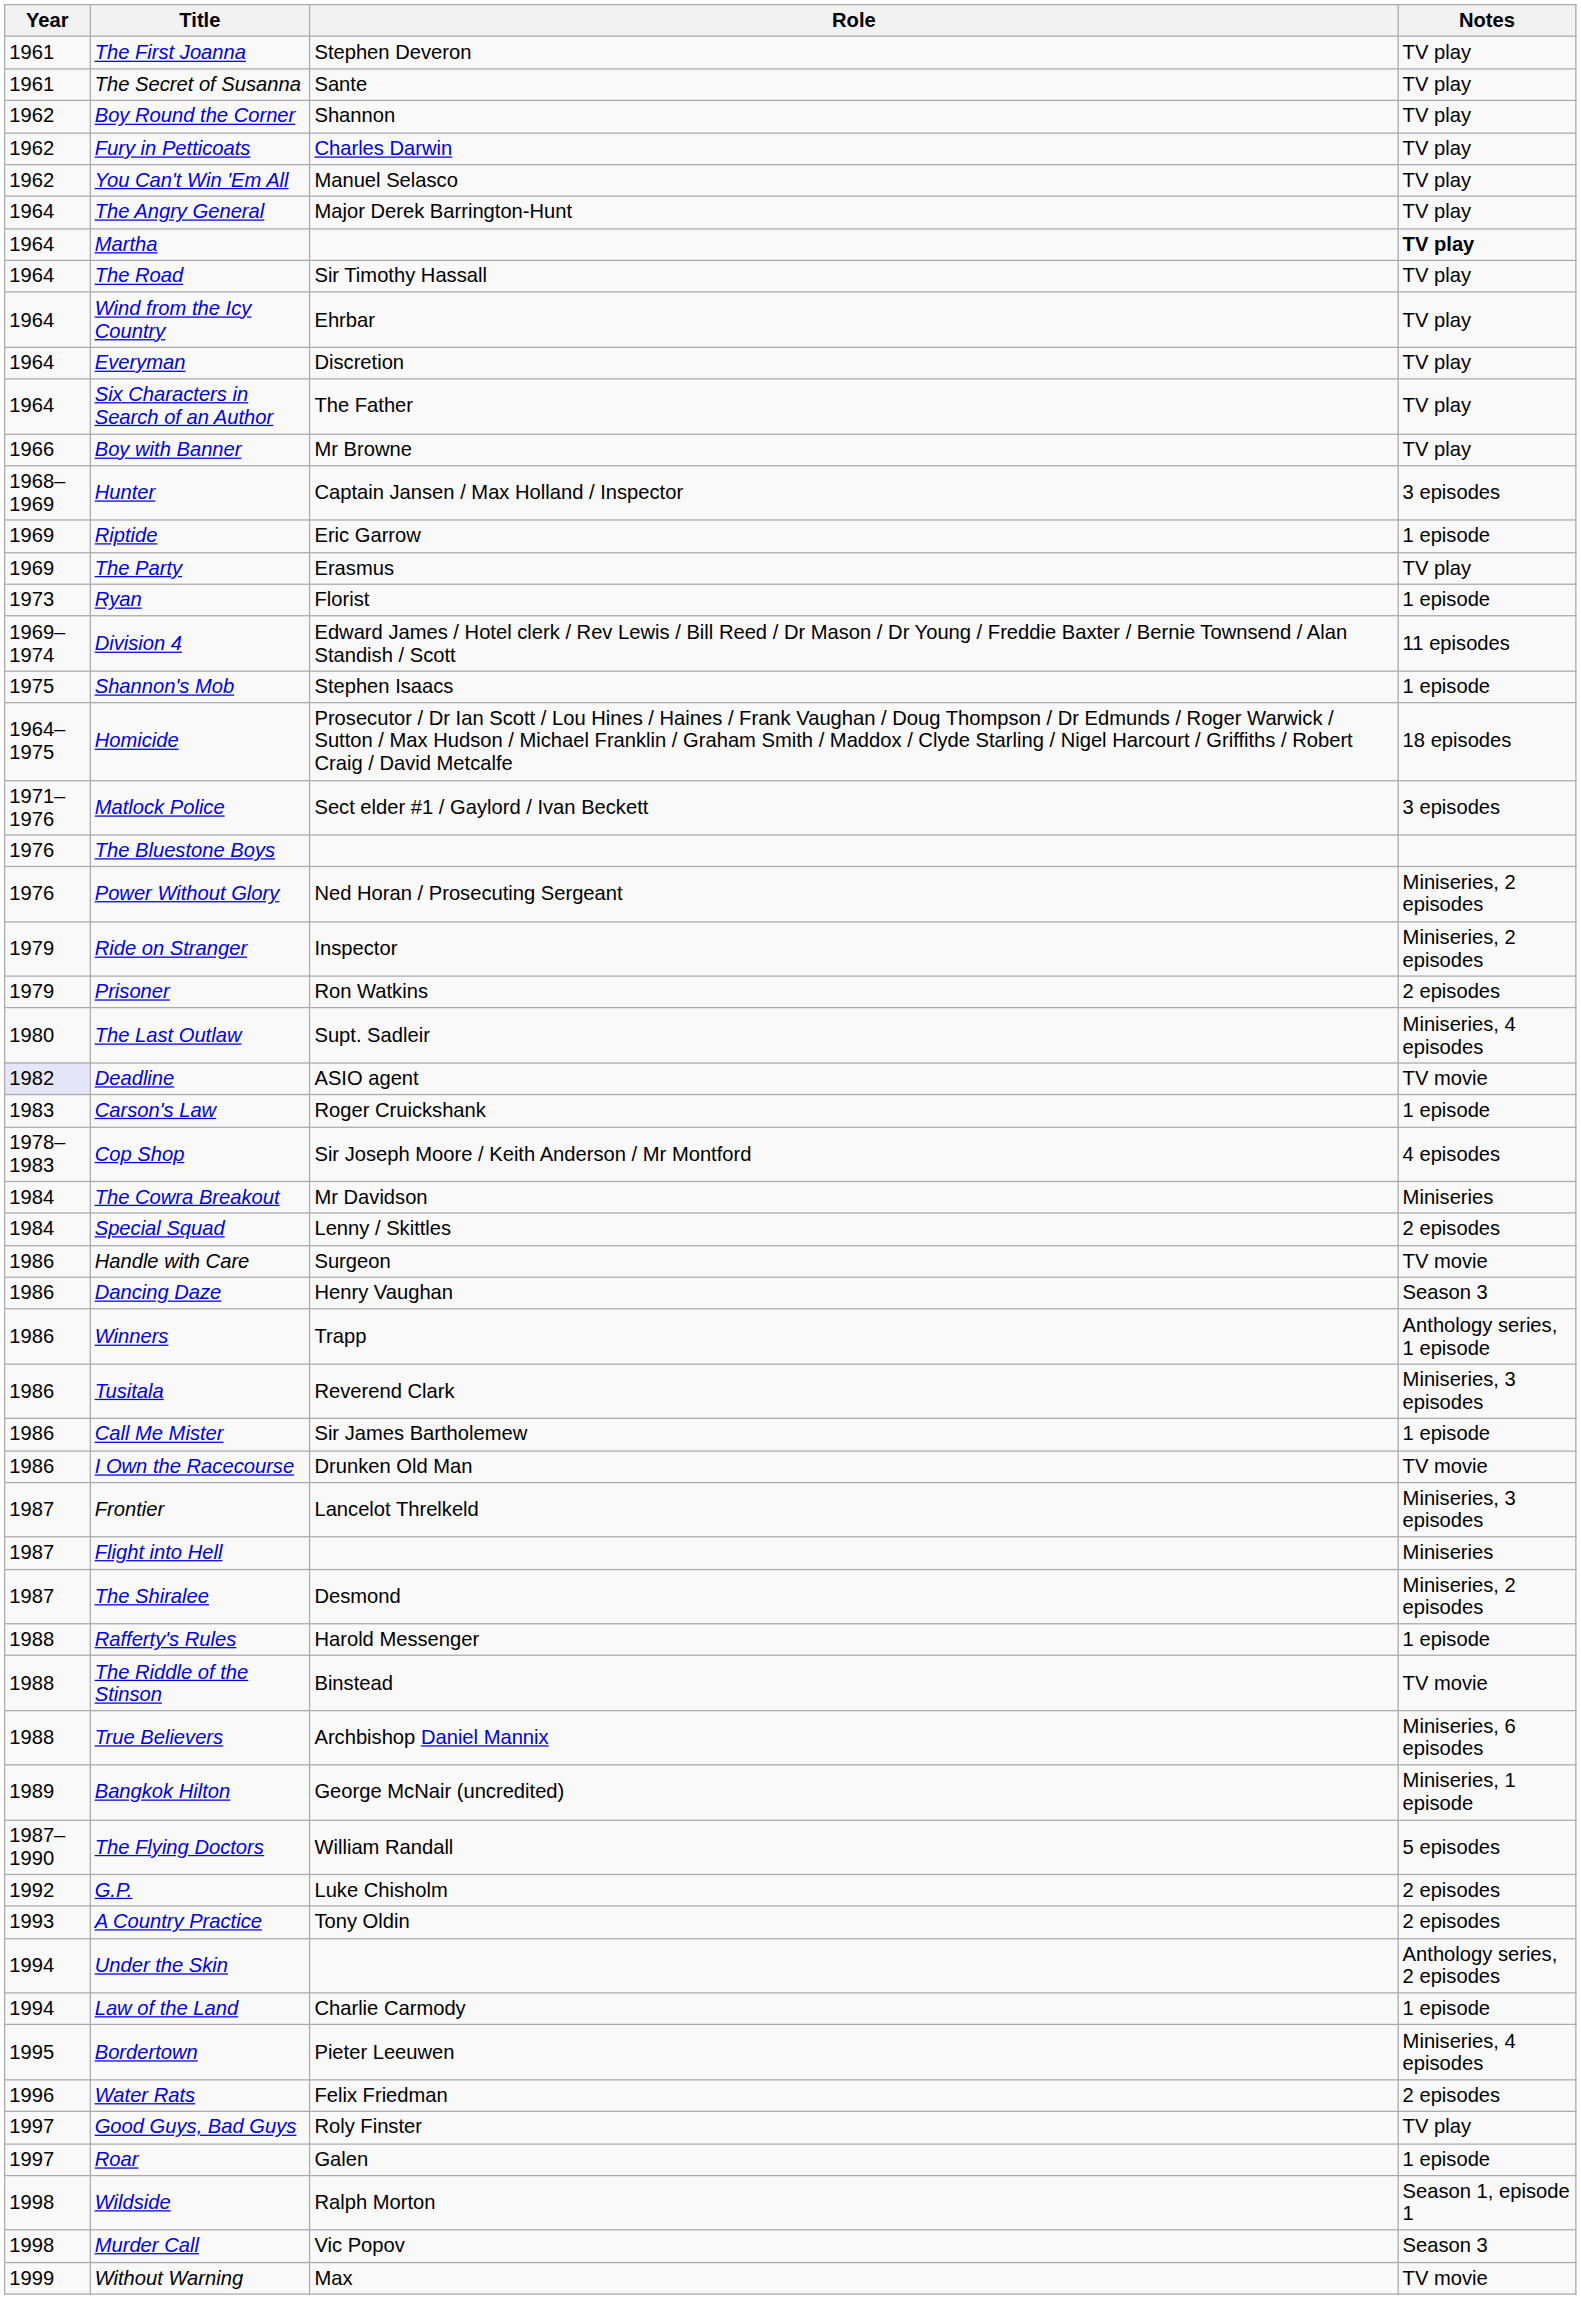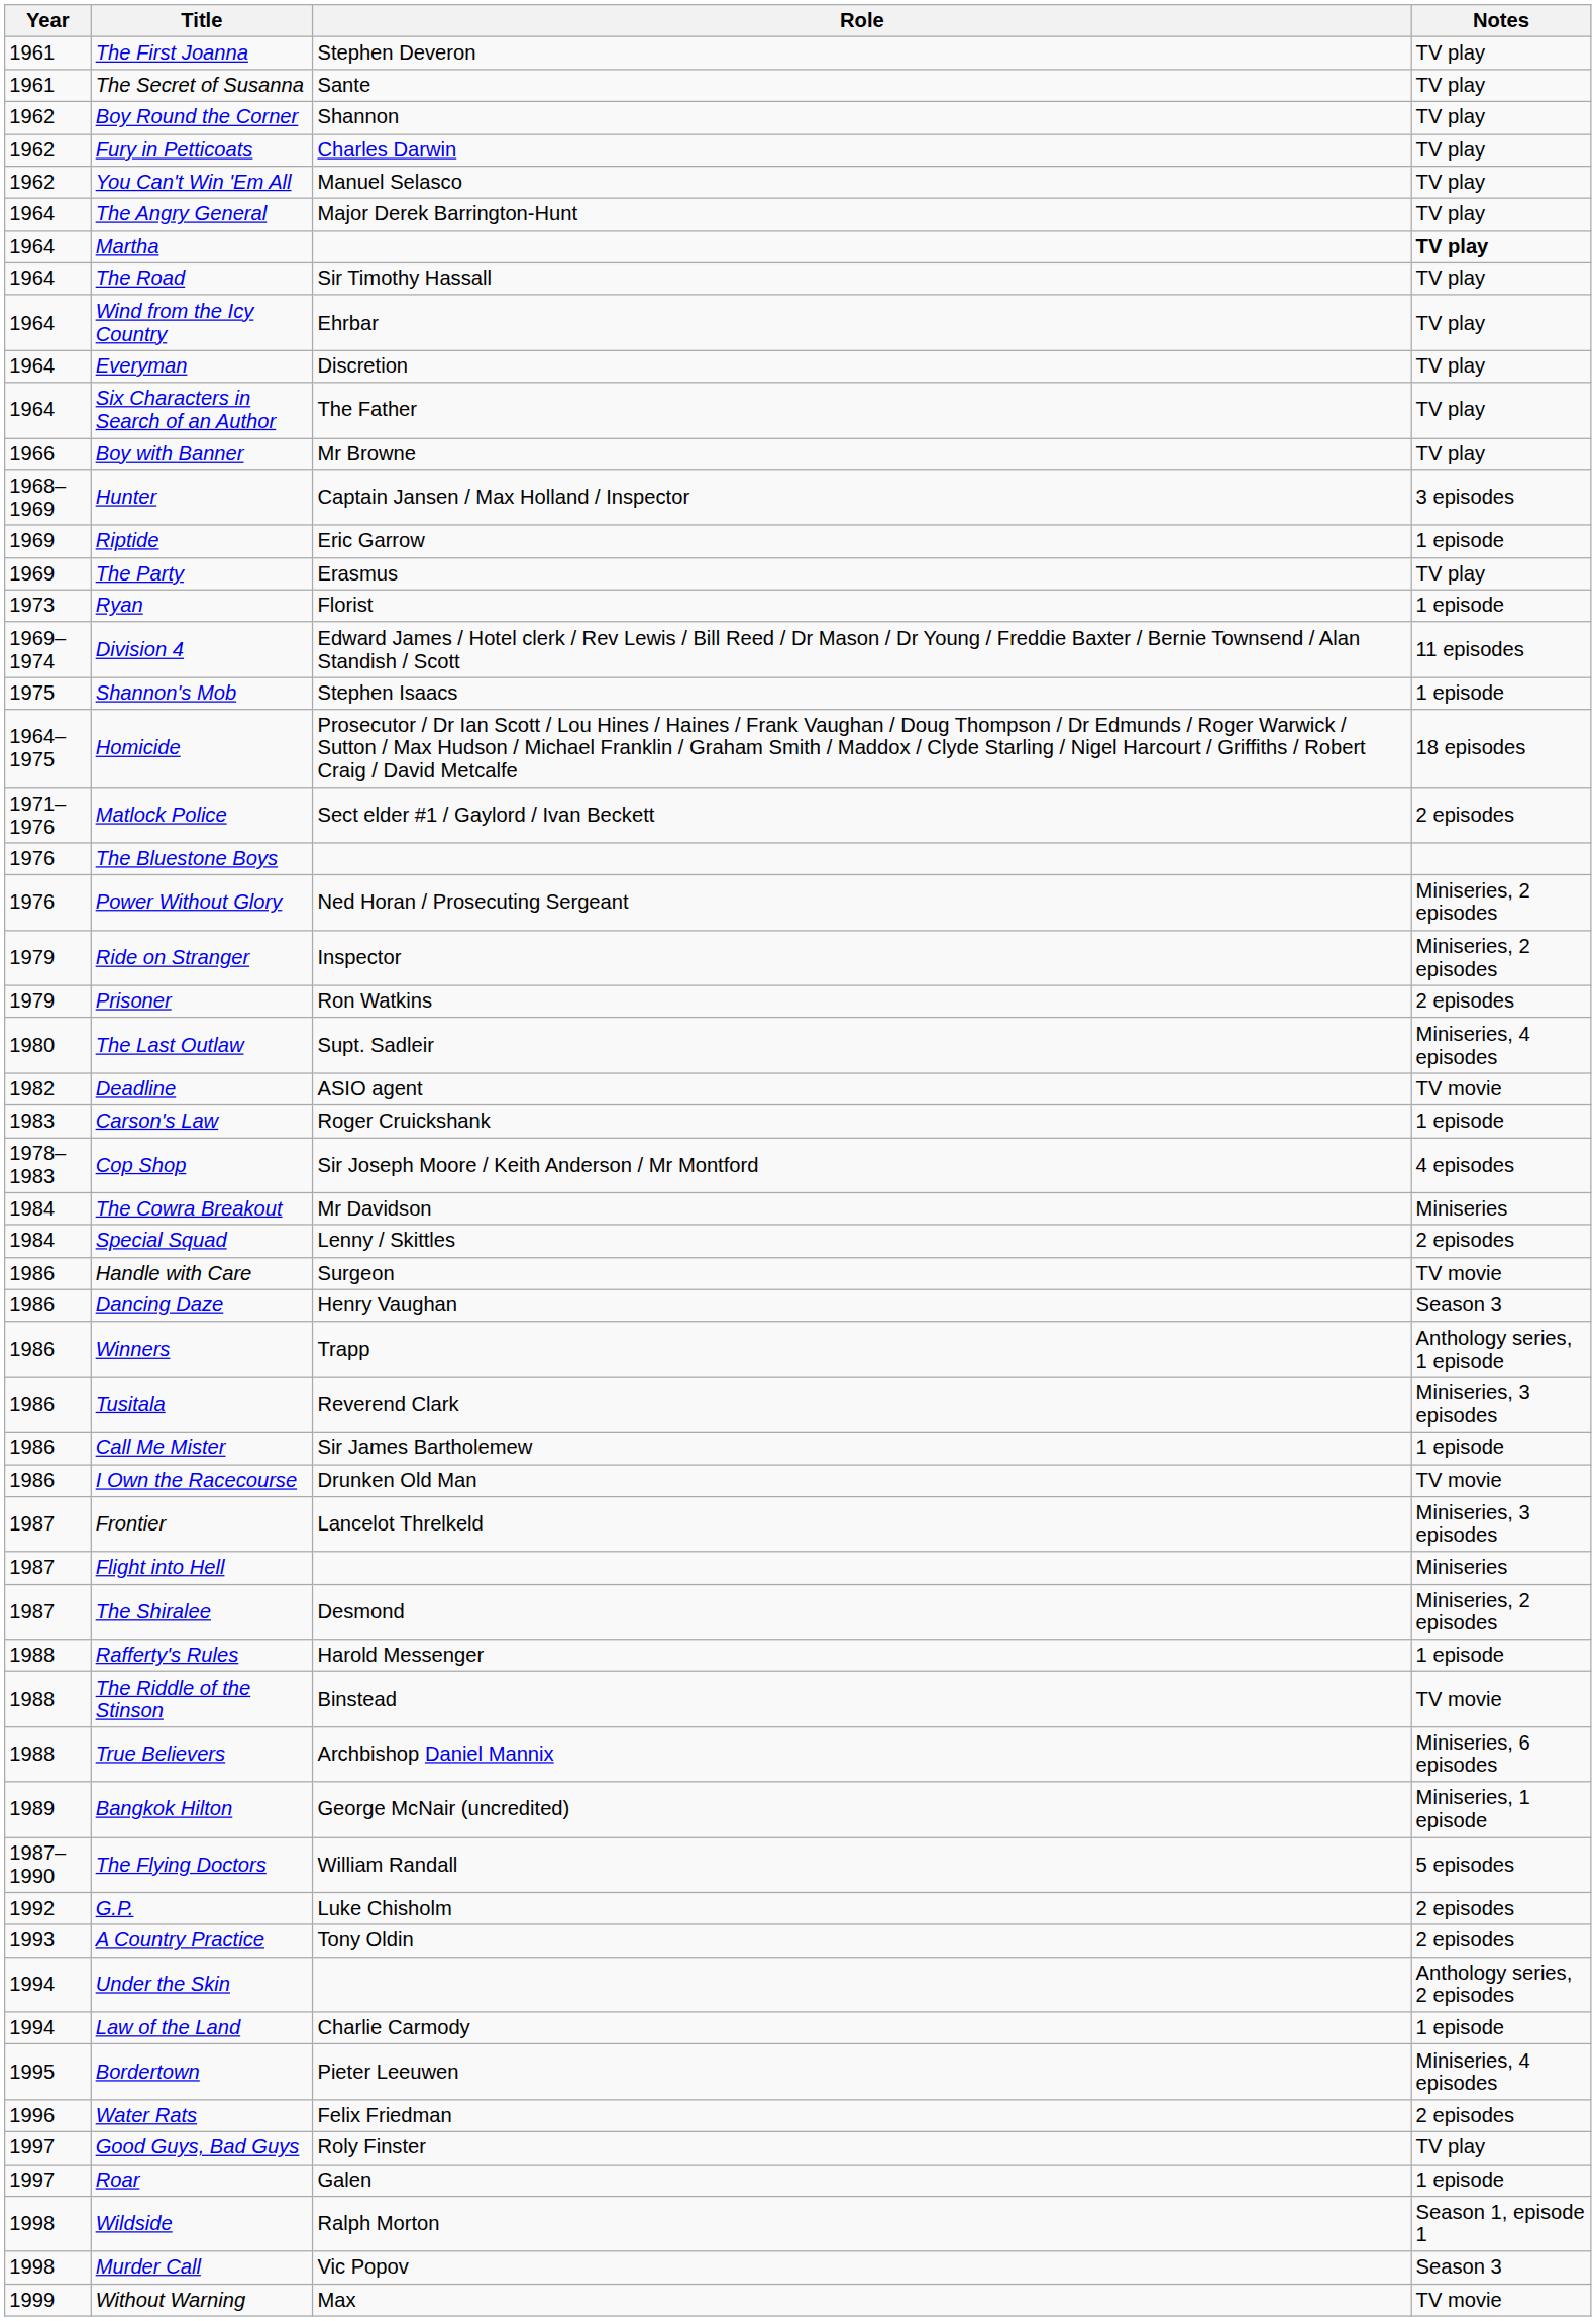 <table class=wikitable>
 <tr>
 <th>Year</th>
 <th>Title</th>
 <th>Role</th>
 <th>Notes</th>
 </tr>
 <tr>
 <td>1961</td>
 <td><em><a href='#'>The First Joanna</a></em></td>
 <td>Stephen Deveron</td>
 <td>TV play</td>
 </tr>
 <tr>
 <td>1961</td>
 <td><em>The Secret of Susanna</em></td>
 <td>Sante</td>
 <td>TV play</td>
 </tr>
 <tr>
 <td>1962</td>
 <td><em><a href='#'>Boy Round the Corner</a></em></td>
 <td>Shannon</td>
 <td>TV play</td>
 </tr>
 <tr>
 <td>1962</td>
 <td><em><a href='#'>Fury in Petticoats</a></em></td>
 <td><a href='#'>Charles Darwin</a></td>
 <td>TV play</td>
 </tr>
 <tr>
 <td>1962</td>
 <td><em><a href='#'>You Can't Win 'Em All</a></em></td>
 <td>Manuel Selasco</td>
 <td>TV play</td>
 </tr>
 <tr>
 <td>1964</td>
 <td><em><a href='#'>The Angry General</a></em></td>
 <td>Major Derek Barrington-Hunt</td>
 <td>TV play</td>
 </tr>
 <tr>
 <td>1964</td>
 <td><em><a href='#'>Martha</a></em></td>
 <td></td>
 <td><strong>TV play</strong></td>
 </tr>
 <tr>
 <td>1964</td>
 <td><em><a href='#'>The Road</a></em></td>
 <td>Sir Timothy Hassall</td>
 <td>TV play</td>
 </tr>
 <tr>
 <td>1964</td>
 <td><em><a href='#'>Wind from the Icy Country</a></em></td>
 <td>Ehrbar</td>
 <td>TV play</td>
 </tr>
 <tr>
 <td>1964</td>
 <td><em><a href='#'>Everyman</a></em></td>
 <td>Discretion</td>
 <td>TV play</td>
 </tr>
 <tr>
 <td>1964</td>
 <td><em><a href='#'>Six Characters in Search of an Author</a></em></td>
 <td>The Father</td>
 <td>TV play</td>
 </tr>
 <tr>
 <td>1966</td>
 <td><em><a href='#'>Boy with Banner</a></em></td>
 <td>Mr Browne</td>
 <td>TV play</td>
 </tr>
 <tr>
 <td>1968–1969</td>
 <td><em><a href='#'>Hunter</a></em></td>
 <td>Captain Jansen / Max Holland / Inspector</td>
 <td>3 episodes</td>
 </tr>
 <tr>
 <td>1969</td>
 <td><em><a href='#'>Riptide</a></em></td>
 <td>Eric Garrow</td>
 <td>1 episode</td>
 </tr>
 <tr>
 <td>1969</td>
 <td><em><a href='#'>The Party</a></em></td>
 <td>Erasmus</td>
 <td>TV play</td>
 </tr>
 <tr>
 <td>1973</td>
 <td><em><a href='#'>Ryan</a></em></td>
 <td>Florist</td>
 <td>1 episode</td>
 </tr>
 <tr>
 <td>1969–1974</td>
 <td><em><a href='#'>Division 4</a></em></td>
 <td>Edward James / Hotel clerk / Rev Lewis / Bill Reed / Dr Mason / Dr Young / Freddie Baxter / Bernie Townsend / Alan Standish / Scott</td>
 <td>11 episodes</td>
 </tr>
 <tr>
 <td>1975</td>
 <td><em><a href='#'>Shannon's Mob</a></em></td>
 <td>Stephen Isaacs</td>
 <td>1 episode</td>
 </tr>
 <tr>
 <td>1964–1975</td>
 <td><em><a href='#'>Homicide</a></em></td>
 <td>Prosecutor / Dr Ian Scott / Lou Hines / Haines / Frank Vaughan / Doug Thompson / Dr Edmunds / Roger Warwick / Sutton / Max Hudson / Michael Franklin / Graham Smith / Maddox / Clyde Starling / Nigel Harcourt / Griffiths / Robert Craig / David Metcalfe</td>
 <td>18 episodes</td>
 </tr>
 <tr>
 <td>1971–1976</td>
 <td><em><a href='#'>Matlock Police</a></em></td>
 <td>Sect elder #1 / Gaylord / Ivan Beckett</td>
-<td>3 episodes</td>
+<td>2 episodes</td>
 </tr>
 <tr>
 <td>1976</td>
 <td><em><a href='#'>The Bluestone Boys</a></em></td>
 <td></td>
 <td></td>
 </tr>
 <tr>
 <td>1976</td>
 <td><em><a href='#'>Power Without Glory</a></em></td>
 <td>Ned Horan / Prosecuting Sergeant</td>
 <td>Miniseries, 2 episodes</td>
 </tr>
 <tr>
 <td>1979</td>
 <td><em><a href='#'>Ride on Stranger</a></em></td>
 <td>Inspector</td>
 <td>Miniseries, 2 episodes</td>
 </tr>
 <tr>
 <td>1979</td>
 <td><em><a href='#'>Prisoner</a></em></td>
 <td>Ron Watkins</td>
 <td>2 episodes</td>
 </tr>
 <tr>
 <td>1980</td>
 <td><em><a href='#'>The Last Outlaw</a></em></td>
 <td>Supt. Sadleir</td>
 <td>Miniseries, 4 episodes</td>
 </tr>
 <tr>
-<td style="background: lavender;">1982</td>
+<td>1982</td>
 <td><em><a href='#'>Deadline</a></em></td>
 <td>ASIO agent</td>
 <td>TV movie</td>
 </tr>
 <tr>
 <td>1983</td>
 <td><em><a href='#'>Carson's Law</a></em></td>
 <td>Roger Cruickshank</td>
 <td>1 episode</td>
 </tr>
 <tr>
 <td>1978–1983</td>
 <td><em><a href='#'>Cop Shop</a></em></td>
 <td>Sir Joseph Moore / Keith Anderson / Mr Montford</td>
 <td>4 episodes</td>
 </tr>
 <tr>
 <td>1984</td>
 <td><em><a href='#'>The Cowra Breakout</a></em></td>
 <td>Mr Davidson</td>
 <td>Miniseries</td>
 </tr>
 <tr>
 <td>1984</td>
 <td><em><a href='#'>Special Squad</a></em></td>
 <td>Lenny / Skittles</td>
 <td>2 episodes</td>
 </tr>
 <tr>
 <td>1986</td>
 <td><em>Handle with Care</em></td>
 <td>Surgeon</td>
 <td>TV movie</td>
 </tr>
 <tr>
 <td>1986</td>
 <td><em><a href='#'>Dancing Daze</a></em></td>
 <td>Henry Vaughan</td>
 <td>Season 3</td>
 </tr>
 <tr>
 <td>1986</td>
 <td><em><a href='#'>Winners</a></em></td>
 <td>Trapp</td>
 <td>Anthology series, 1 episode</td>
 </tr>
 <tr>
 <td>1986</td>
 <td><em><a href='#'>Tusitala</a></em></td>
 <td>Reverend Clark</td>
 <td>Miniseries, 3 episodes</td>
 </tr>
 <tr>
 <td>1986</td>
 <td><em><a href='#'>Call Me Mister</a></em></td>
 <td>Sir James Bartholemew</td>
 <td>1 episode</td>
 </tr>
 <tr>
 <td>1986</td>
 <td><em><a href='#'>I Own the Racecourse</a></em></td>
 <td>Drunken Old Man</td>
 <td>TV movie</td>
 </tr>
 <tr>
 <td>1987</td>
 <td><em>Frontier</em></td>
 <td>Lancelot Threlkeld</td>
 <td>Miniseries, 3 episodes</td>
 </tr>
 <tr>
 <td>1987</td>
 <td><em><a href='#'>Flight into Hell</a></em></td>
 <td></td>
 <td>Miniseries</td>
 </tr>
 <tr>
 <td>1987</td>
 <td><em><a href='#'>The Shiralee</a></em></td>
 <td>Desmond</td>
 <td>Miniseries, 2 episodes</td>
 </tr>
 <tr>
 <td>1988</td>
 <td><em><a href='#'>Rafferty's Rules</a></em></td>
 <td>Harold Messenger</td>
 <td>1 episode</td>
 </tr>
 <tr>
 <td>1988</td>
 <td><em><a href='#'>The Riddle of the Stinson</a></em></td>
 <td>Binstead</td>
 <td>TV movie</td>
 </tr>
 <tr>
 <td>1988</td>
 <td><em><a href='#'>True Believers</a></em></td>
 <td>Archbishop <a href='#'>Daniel Mannix</a></td>
 <td>Miniseries, 6 episodes</td>
 </tr>
 <tr>
 <td>1989</td>
 <td><em><a href='#'>Bangkok Hilton</a></em></td>
 <td>George McNair (uncredited)</td>
 <td>Miniseries, 1 episode</td>
 </tr>
 <tr>
 <td>1987–1990</td>
 <td><em><a href='#'>The Flying Doctors</a></em></td>
 <td>William Randall</td>
 <td>5 episodes</td>
 </tr>
 <tr>
 <td>1992</td>
 <td><em><a href='#'>G.P.</a></em></td>
 <td>Luke Chisholm</td>
 <td>2 episodes</td>
 </tr>
 <tr>
 <td>1993</td>
 <td><em><a href='#'>A Country Practice</a></em></td>
 <td>Tony Oldin</td>
 <td>2 episodes</td>
 </tr>
 <tr>
 <td>1994</td>
 <td><em><a href='#'> Under the Skin</a></em></td>
 <td></td>
 <td>Anthology series, 2 episodes</td>
 </tr>
 <tr>
 <td>1994</td>
 <td><em><a href='#'>Law of the Land</a></em></td>
 <td>Charlie Carmody</td>
 <td>1 episode</td>
 </tr>
 <tr>
 <td>1995</td>
 <td><em><a href='#'>Bordertown</a></em></td>
 <td>Pieter Leeuwen</td>
 <td>Miniseries, 4 episodes</td>
 </tr>
 <tr>
 <td>1996</td>
 <td><em><a href='#'>Water Rats</a> </em></td>
 <td>Felix Friedman</td>
 <td>2 episodes</td>
 </tr>
 <tr>
 <td>1997</td>
 <td><em><a href='#'>Good Guys, Bad Guys</a></em></td>
 <td>Roly Finster</td>
 <td>TV play</td>
 </tr>
 <tr>
 <td>1997</td>
 <td><em><a href='#'>Roar</a></em></td>
 <td>Galen</td>
 <td>1 episode</td>
 </tr>
 <tr>
 <td>1998</td>
 <td><em><a href='#'>Wildside</a></em></td>
 <td>Ralph Morton</td>
 <td>Season 1, episode 1</td>
 </tr>
 <tr>
 <td>1998</td>
 <td><em><a href='#'>Murder Call</a></em></td>
 <td>Vic Popov</td>
 <td>Season 3</td>
 </tr>
 <tr>
 <td>1999</td>
 <td><em>Without Warning</em></td>
 <td>Max</td>
 <td>TV movie</td>
 </tr>
 </table>
